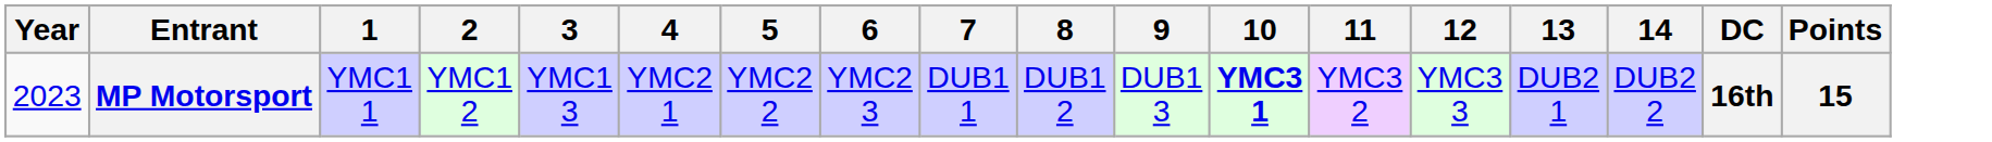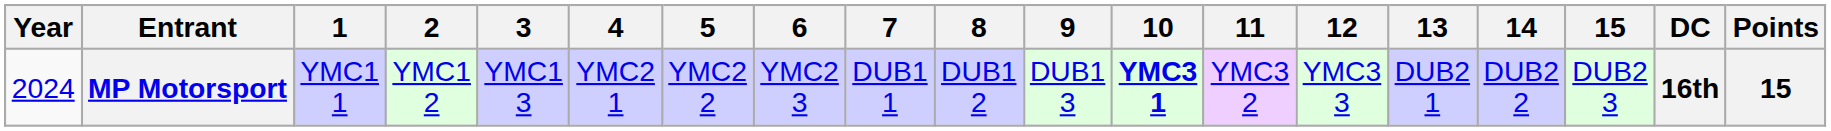 <table class="wikitable" style="text-align:center; font-size:85%;">
 <tr>
 <th>Year</th>
 <th>Entrant</th>
 <th>1</th>
 <th>2</th>
 <th>3</th>
 <th>4</th>
 <th>5</th>
 <th>6</th>
 <th>7</th>
 <th>8</th>
 <th>9</th>
 <th>10</th>
 <th>11</th>
 <th>12</th>
 <th>13</th>
 <th>14</th>
+<th>15</th>
 <th>DC</th>
 <th>Points</th>
 </tr>
 <tr>
-<td><a href='#'>2023</a></td>
+<td><a href='#'>2024</a></td>
 <th nowrap><a href='#'>MP Motorsport</a></th>
 <td style="background:#CFCFFF;"><a href='#'>YMC1<br>1</a><br></td>
 <td style="background:#DFFFDF;"><a href='#'>YMC1<br>2</a><br></td>
 <td style="background:#CFCFFF;"><a href='#'>YMC1<br>3</a><br></td>
 <td style="background:#CFCFFF;"><a href='#'>YMC2<br>1</a><br></td>
 <td style="background:#CFCFFF;"><a href='#'>YMC2<br>2</a><br></td>
 <td style="background:#CFCFFF;"><a href='#'>YMC2<br>3</a><br></td>
 <td style="background:#CFCFFF;"><a href='#'>DUB1<br>1</a><br></td>
 <td style="background:#CFCFFF;"><a href='#'>DUB1<br>2</a><br></td>
 <td style="background:#DFFFDF;"><a href='#'>DUB1<br>3</a><br></td>
 <td style="background:#DFFFDF;"><strong><a href='#'>YMC3<br>1</a><br></strong></td>
 <td style="background:#EFCFFF;"><a href='#'>YMC3<br>2</a><br></td>
 <td style="background:#DFFFDF;"><a href='#'>YMC3<br>3</a><br></td>
 <td style="background:#CFCFFF;"><a href='#'>DUB2<br>1</a><br></td>
 <td style="background:#CFCFFF;"><a href='#'>DUB2<br>2</a><br></td>
+<td style="background:#DFFFDF;"><a href='#'>DUB2<br>3</a><br></td>
 <th>16th</th>
 <th>15</th>
 </tr>
 </table>
